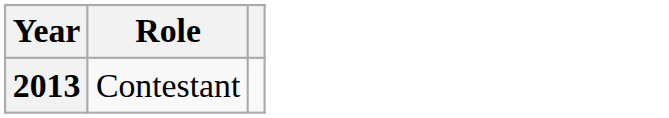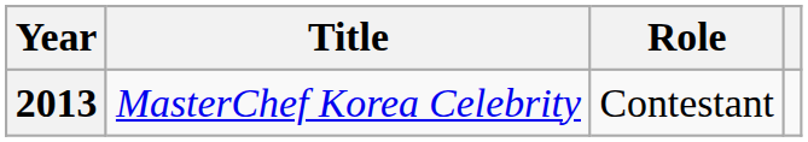 <table class="wikitable plainrowheaders">
 <tr>
 <th scope="col">Year</th>
+<th scope="col">Title</th>
 <th scope="col">Role</th>
 <th scope="col" class="unsortable"></th>
 </tr>
 <tr>
 <th scope="row">2013</th>
+<td><em><a href='#'>MasterChef Korea Celebrity</a></em></td>
 <td>Contestant</td>
 <td style="text-align:center"></td>
 </tr>
 </table>
